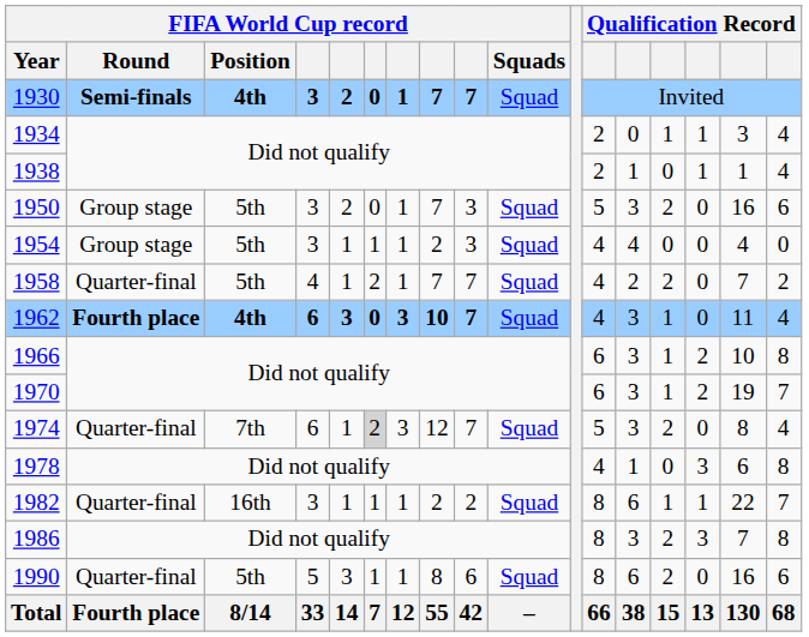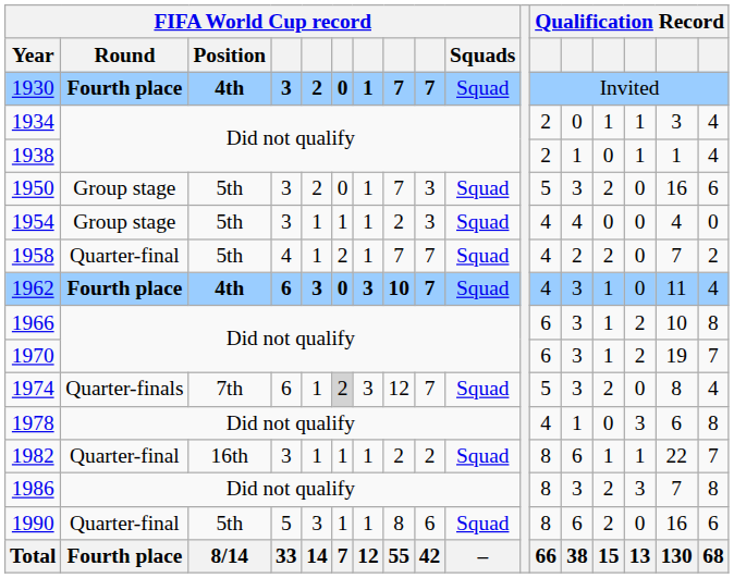 <table class="wikitable" style="text-align: center;">
 <tr>
 <th colspan=10><a href='#'>FIFA World Cup record</a></th>
 <th rowspan=17></th>
 <th colspan=6><a href='#'>Qualification</a> Record</th>
 </tr>
 <tr>
 <th>Year</th>
 <th>Round</th>
 <th>Position</th>
 <th></th>
 <th></th>
 <th></th>
 <th></th>
 <th></th>
 <th></th>
 <th>Squads</th>
 <th></th>
 <th></th>
 <th></th>
 <th></th>
 <th></th>
 <th></th>
 </tr>
 <tr style="background:#9acdff">
 <td> <a href='#'>1930</a></td>
-<td><strong>Semi-finals</strong></td>
+<td><strong>Fourth place</strong></td>
 <td><strong>4th</strong></td>
 <td><strong>3</strong></td>
 <td><strong>2</strong></td>
 <td><strong>0</strong></td>
 <td><strong>1</strong></td>
 <td><strong>7</strong></td>
 <td><strong>7</strong></td>
 <td><a href='#'>Squad</a></td>
 <td colspan="6">Invited</td>
 </tr>
 <tr>
 <td> <a href='#'>1934</a></td>
 <td rowspan=2 colspan=9>Did not qualify</td>
 <td>2</td>
 <td>0</td>
 <td>1</td>
 <td>1</td>
 <td>3</td>
 <td>4</td>
 </tr>
 <tr>
 <td> <a href='#'>1938</a></td>
 <td>2</td>
 <td>1</td>
 <td>0</td>
 <td>1</td>
 <td>1</td>
 <td>4</td>
 </tr>
 <tr>
 <td> <a href='#'>1950</a></td>
 <td>Group stage</td>
 <td>5th</td>
 <td>3</td>
 <td>2</td>
 <td>0</td>
 <td>1</td>
 <td>7</td>
 <td>3</td>
 <td><a href='#'>Squad</a></td>
 <td>5</td>
 <td>3</td>
 <td>2</td>
 <td>0</td>
 <td>16</td>
 <td>6</td>
 </tr>
 <tr>
 <td> <a href='#'>1954</a></td>
 <td>Group stage</td>
 <td>5th</td>
 <td>3</td>
 <td>1</td>
 <td>1</td>
 <td>1</td>
 <td>2</td>
 <td>3</td>
 <td><a href='#'>Squad</a></td>
 <td>4</td>
 <td>4</td>
 <td>0</td>
 <td>0</td>
 <td>4</td>
 <td>0</td>
 </tr>
 <tr>
 <td> <a href='#'>1958</a></td>
 <td>Quarter-final</td>
 <td>5th</td>
 <td>4</td>
 <td>1</td>
 <td>2</td>
 <td>1</td>
 <td>7</td>
 <td>7</td>
 <td><a href='#'>Squad</a></td>
 <td>4</td>
 <td>2</td>
 <td>2</td>
 <td>0</td>
 <td>7</td>
 <td>2</td>
 </tr>
 <tr style="background:#9acdff">
 <td> <a href='#'>1962</a></td>
 <td><strong>Fourth place</strong></td>
 <td><strong>4th</strong></td>
 <td><strong>6</strong></td>
 <td><strong>3</strong></td>
 <td><strong>0</strong></td>
 <td><strong>3</strong></td>
 <td><strong>10</strong></td>
 <td><strong>7</strong></td>
 <td><a href='#'>Squad</a></td>
 <td>4</td>
 <td>3</td>
 <td>1</td>
 <td>0</td>
 <td>11</td>
 <td>4</td>
 </tr>
 <tr>
 <td> <a href='#'>1966</a></td>
 <td rowspan=2 colspan=9>Did not qualify</td>
 <td>6</td>
 <td>3</td>
 <td>1</td>
 <td>2</td>
 <td>10</td>
 <td>8</td>
 </tr>
 <tr>
 <td> <a href='#'>1970</a></td>
 <td>6</td>
 <td>3</td>
 <td>1</td>
 <td>2</td>
 <td>19</td>
 <td>7</td>
 </tr>
 <tr>
 <td> <a href='#'>1974</a></td>
-<td>Quarter-final</td>
+<td>Quarter-finals</td>
 <td>7th</td>
 <td>6</td>
 <td>1</td>
 <td style="background: lightgrey;">2</td>
 <td>3</td>
 <td>12</td>
 <td>7</td>
 <td><a href='#'>Squad</a></td>
 <td>5</td>
 <td>3</td>
 <td>2</td>
 <td>0</td>
 <td>8</td>
 <td>4</td>
 </tr>
 <tr>
 <td> <a href='#'>1978</a></td>
 <td colspan=9>Did not qualify</td>
 <td>4</td>
 <td>1</td>
 <td>0</td>
 <td>3</td>
 <td>6</td>
 <td>8</td>
 </tr>
 <tr>
 <td> <a href='#'>1982</a></td>
 <td>Quarter-final</td>
 <td>16th</td>
 <td>3</td>
 <td>1</td>
 <td>1</td>
 <td>1</td>
 <td>2</td>
 <td>2</td>
 <td><a href='#'>Squad</a></td>
 <td>8</td>
 <td>6</td>
 <td>1</td>
 <td>1</td>
 <td>22</td>
 <td>7</td>
 </tr>
 <tr>
 <td> <a href='#'>1986</a></td>
 <td colspan=9>Did not qualify</td>
 <td>8</td>
 <td>3</td>
 <td>2</td>
 <td>3</td>
 <td>7</td>
 <td>8</td>
 </tr>
 <tr>
 <td> <a href='#'>1990</a></td>
 <td>Quarter-final</td>
 <td>5th</td>
 <td>5</td>
 <td>3</td>
 <td>1</td>
 <td>1</td>
 <td>8</td>
 <td>6</td>
 <td><a href='#'>Squad</a></td>
 <td>8</td>
 <td>6</td>
 <td>2</td>
 <td>0</td>
 <td>16</td>
 <td>6</td>
 </tr>
 <tr>
 <th>Total</th>
 <th>Fourth place</th>
 <th>8/14</th>
 <th>33</th>
 <th>14</th>
 <th>7</th>
 <th>12</th>
 <th>55</th>
 <th>42</th>
 <th>–</th>
 <th>66</th>
 <th>38</th>
 <th>15</th>
 <th>13</th>
 <th>130</th>
 <th>68</th>
 </tr>
 </table>
